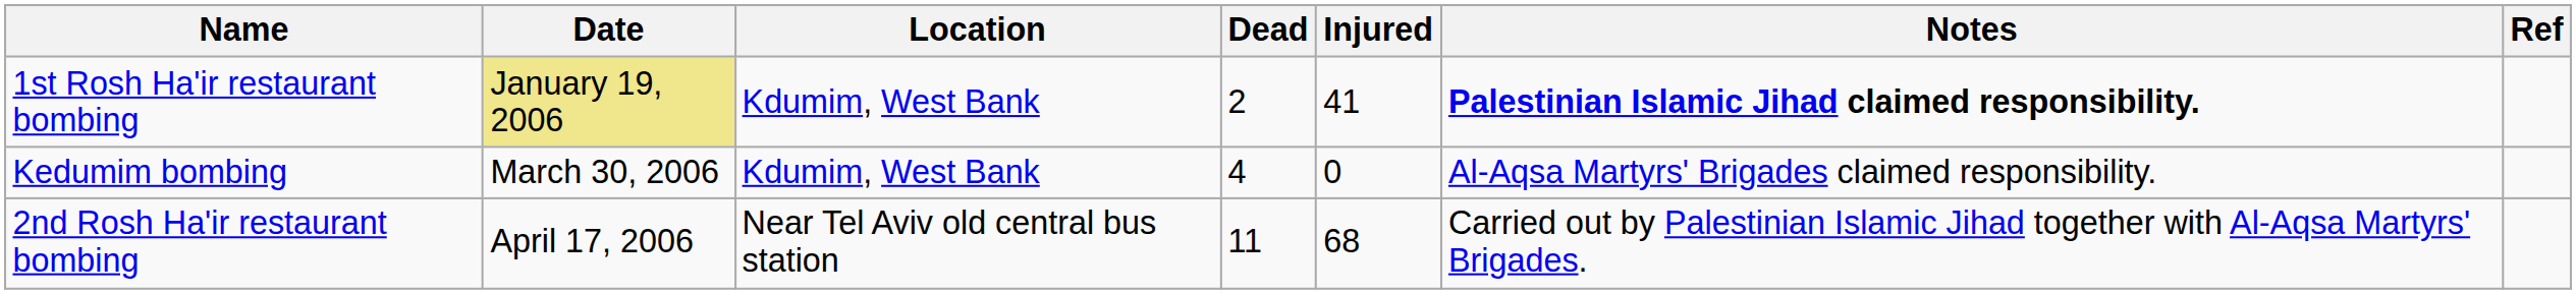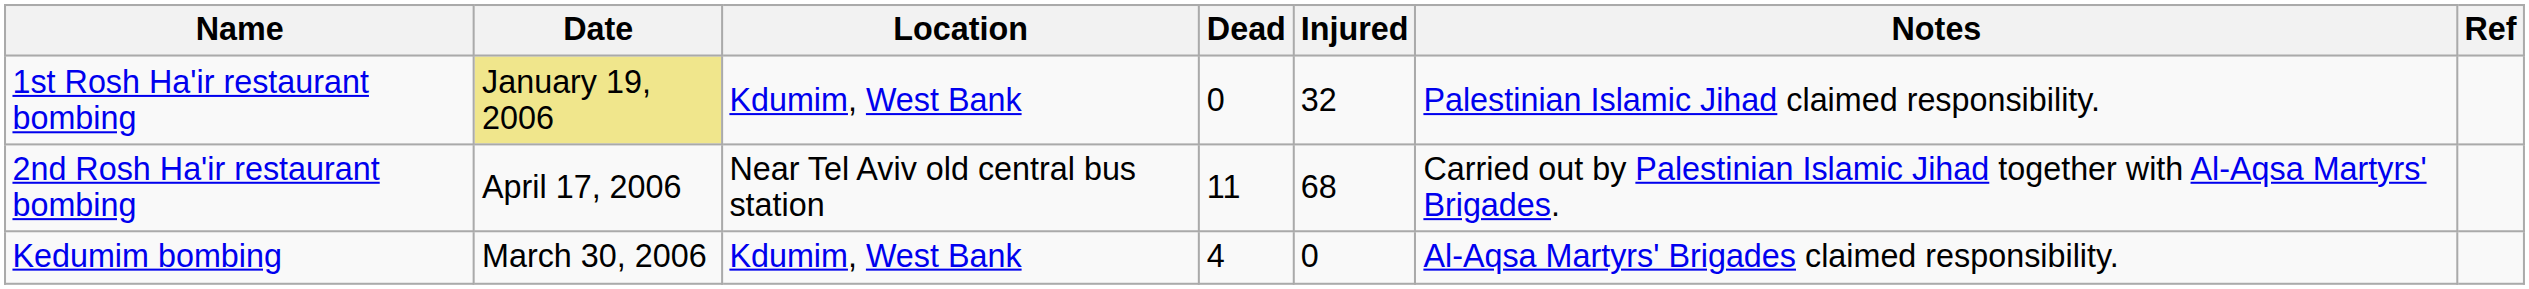 <table class="wikitable">
 <tr>
 <th>Name</th>
 <th>Date</th>
 <th>Location</th>
 <th>Dead</th>
 <th>Injured</th>
 <th>Notes</th>
 <th>Ref</th>
 </tr>
 <tr>
 <td><a href='#'>1st Rosh Ha'ir restaurant bombing</a></td>
 <td style="background: khaki;">January 19, 2006</td>
 <td><a href='#'>Kdumim</a>, <a href='#'>West Bank</a></td>
-<td>2</td>
-<td>41</td>
-<td><strong><a href='#'>Palestinian Islamic Jihad</a> claimed responsibility.</strong></td>
+<td>0</td>
+<td>32</td>
+<td><a href='#'>Palestinian Islamic Jihad</a> claimed responsibility.</td>
+<td></td>
+</tr>
+<tr>
+<td><a href='#'>2nd Rosh Ha'ir restaurant bombing</a></td>
+<td>April 17, 2006</td>
+<td>Near Tel Aviv old central bus station</td>
+<td>11</td>
+<td>68</td>
+<td>Carried out by <a href='#'>Palestinian Islamic Jihad</a> together with <a href='#'>Al-Aqsa Martyrs' Brigades</a>.</td>
 <td></td>
 </tr>
 <tr>
 <td><a href='#'>Kedumim bombing</a></td>
 <td>March 30, 2006</td>
 <td><a href='#'>Kdumim</a>, <a href='#'>West Bank</a></td>
 <td>4</td>
 <td>0</td>
 <td><a href='#'>Al-Aqsa Martyrs' Brigades</a> claimed responsibility.</td>
 <td></td>
 </tr>
-<tr>
-<td><a href='#'>2nd Rosh Ha'ir restaurant bombing</a></td>
-<td>April 17, 2006</td>
-<td>Near Tel Aviv old central bus station</td>
-<td>11</td>
-<td>68</td>
-<td>Carried out by <a href='#'>Palestinian Islamic Jihad</a> together with <a href='#'>Al-Aqsa Martyrs' Brigades</a>.</td>
-<td></td>
-</tr>
 </table>
